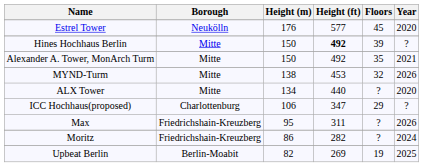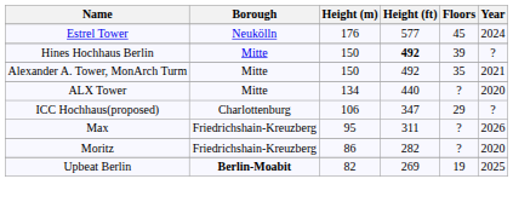 <table class = "wikitable sortable">
 <tr ---- align="center" valign="top" bgcolor="#dddddd">
 <th>Name</th>
 <th>Borough</th>
 <th>Height (m)<br></th>
 <th>Height (ft)<br></th>
 <th>Floors</th>
 <th>Year</th>
 </tr>
 <tr>
 </tr>
 <tr ---- align="center" valign="top" bgcolor="#F8F8FF">
 <td><a href='#'>Estrel Tower</a></td>
 <td><a href='#'>Neukölln</a></td>
 <td>176</td>
 <td>577</td>
 <td>45</td>
-<td>2020</td>
+<td>2024</td>
 </tr>
 <tr>
 </tr>
 <tr ---- align="center" valign="top" bgcolor="#F8F8FF">
 <td>Hines Hochhaus Berlin</td>
 <td><a href='#'>Mitte</a></td>
 <td>150</td>
 <td><strong>492</strong></td>
 <td>39</td>
 <td>?</td>
 </tr>
 <tr>
 </tr>
 <tr ---- align="center" valign="top" bgcolor="#F8F8FF">
 <td>Alexander A. Tower, MonArch Turm</td>
 <td>Mitte</td>
 <td>150</td>
 <td>492</td>
 <td>35</td>
 <td>2021</td>
 </tr>
 <tr>
-</tr>
-<tr ---- align="center" valign="top" bgcolor="#F8F8FF">
-<td>MYND-Turm</td>
-<td>Mitte</td>
-<td>138</td>
-<td>453</td>
-<td>32</td>
-<td>2026</td>
 </tr>
 <tr ---- align="center" valign="top" bgcolor="#F8F8FF">
 <td>ALX Tower</td>
 <td>Mitte</td>
 <td>134</td>
 <td>440</td>
 <td>?</td>
 <td>2020</td>
 </tr>
 <tr ---- align="center" valign="top" bgcolor="#F8F8FF">
 <td>ICC Hochhaus(proposed)</td>
 <td>Charlottenburg</td>
 <td>106</td>
 <td>347</td>
 <td>29</td>
 <td>?</td>
 </tr>
 <tr ---- align="center" valign="top" bgcolor="#F8F8FF">
 <td>Max</td>
 <td>Friedrichshain-Kreuzberg</td>
 <td>95</td>
 <td>311</td>
 <td>?</td>
 <td>2026</td>
 </tr>
 <tr>
 </tr>
 <tr ---- align="center" valign="top" bgcolor="#F8F8FF">
 <td>Moritz</td>
 <td>Friedrichshain-Kreuzberg</td>
 <td>86</td>
 <td>282</td>
 <td>?</td>
-<td>2024</td>
+<td>2020</td>
 </tr>
 <tr>
 </tr>
 <tr ---- align="center" valign="top" bgcolor="#F8F8FF">
 <td>Upbeat Berlin</td>
-<td>Berlin-Moabit</td>
+<td><strong>Berlin-Moabit</strong></td>
 <td>82</td>
 <td>269</td>
 <td>19</td>
 <td>2025</td>
 </tr>
 </table>
